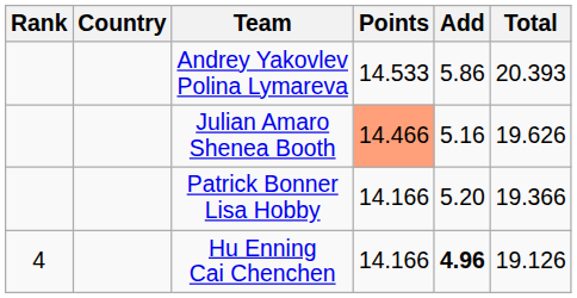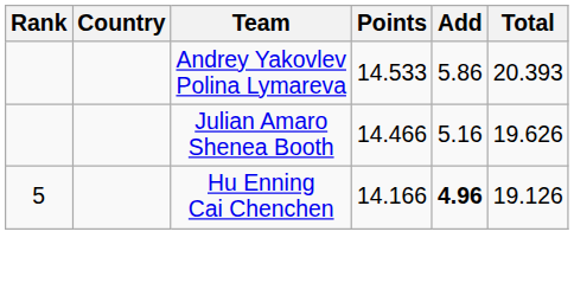 <table class="wikitable sortable" style="text-align:center">
 <tr>
 <th scope=col>Rank</th>
 <th scope=col>Country</th>
 <th scope=col>Team</th>
 <th scope=col>Points</th>
 <th>Add</th>
 <th>Total</th>
 </tr>
 <tr>
 <td></td>
 <td align=left></td>
 <td><a href='#'>Andrey Yakovlev</a><br><a href='#'>Polina Lymareva</a></td>
 <td>14.533</td>
 <td>5.86</td>
 <td>20.393</td>
 </tr>
 <tr>
 <td></td>
 <td align=left></td>
 <td><a href='#'>Julian Amaro</a><br><a href='#'>Shenea Booth</a></td>
-<td style="background: lightsalmon;">14.466</td>
+<td>14.466</td>
 <td>5.16</td>
 <td>19.626</td>
 </tr>
 <tr>
-<td></td>
-<td align=left></td>
-<td><a href='#'>Patrick Bonner</a><br><a href='#'>Lisa Hobby</a></td>
-<td>14.166</td>
-<td>5.20</td>
-<td>19.366</td>
-</tr>
-<tr>
-<td>4</td>
+<td>5</td>
 <td align=left></td>
 <td><a href='#'>Hu Enning</a><br><a href='#'>Cai Chenchen</a></td>
 <td>14.166</td>
 <td><strong>4.96</strong></td>
 <td>19.126</td>
 </tr>
 </table>
